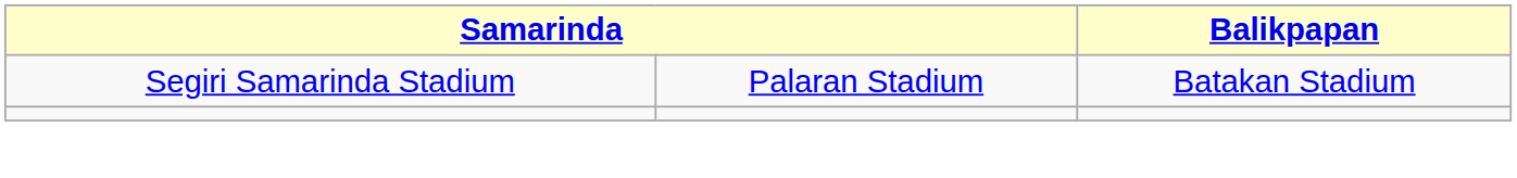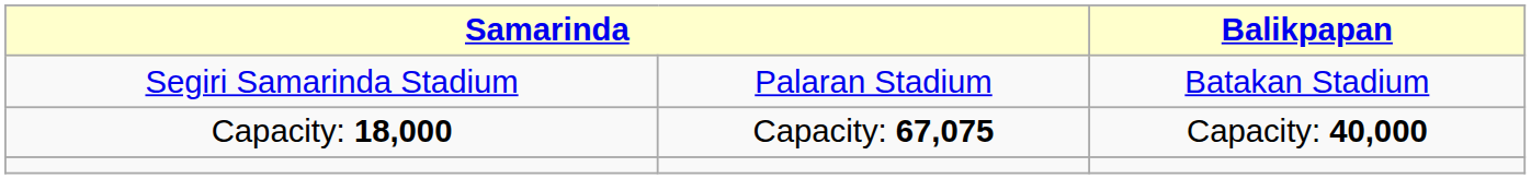 <table class="wikitable" style="text-align:center; width: 60%;">
 <tr>
 <th colspan="2" style="background:#ffc;" "width:20%;"><a href='#'>Samarinda</a></th>
 <th style="background:#ffc;" "width:20%;"><a href='#'>Balikpapan</a></th>
 </tr>
 <tr>
 <td><a href='#'>Segiri Samarinda Stadium</a></td>
 <td><a href='#'>Palaran Stadium</a></td>
 <td><a href='#'>Batakan Stadium</a></td>
 </tr>
 <tr>
+<td>Capacity: <strong>18,000</strong></td>
+<td>Capacity: <strong>67,075</strong></td>
+<td>Capacity: <strong>40,000</strong></td>
+</tr>
+<tr>
 <td></td>
 <td></td>
 <td></td>
 </tr>
 </table>
